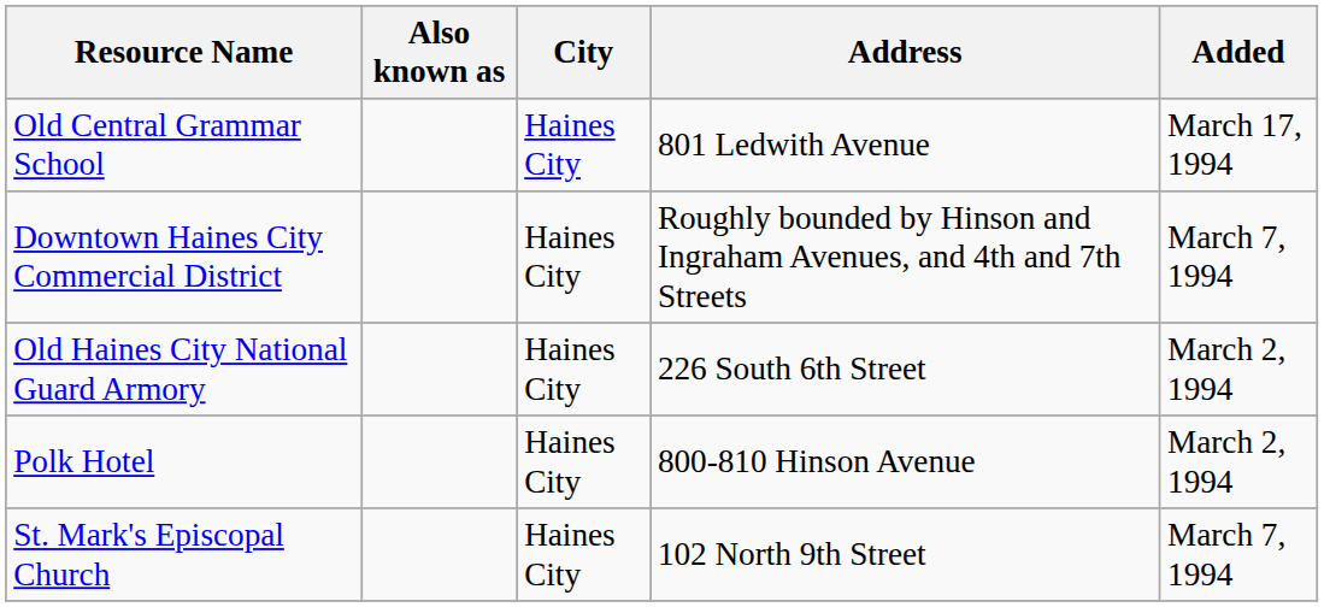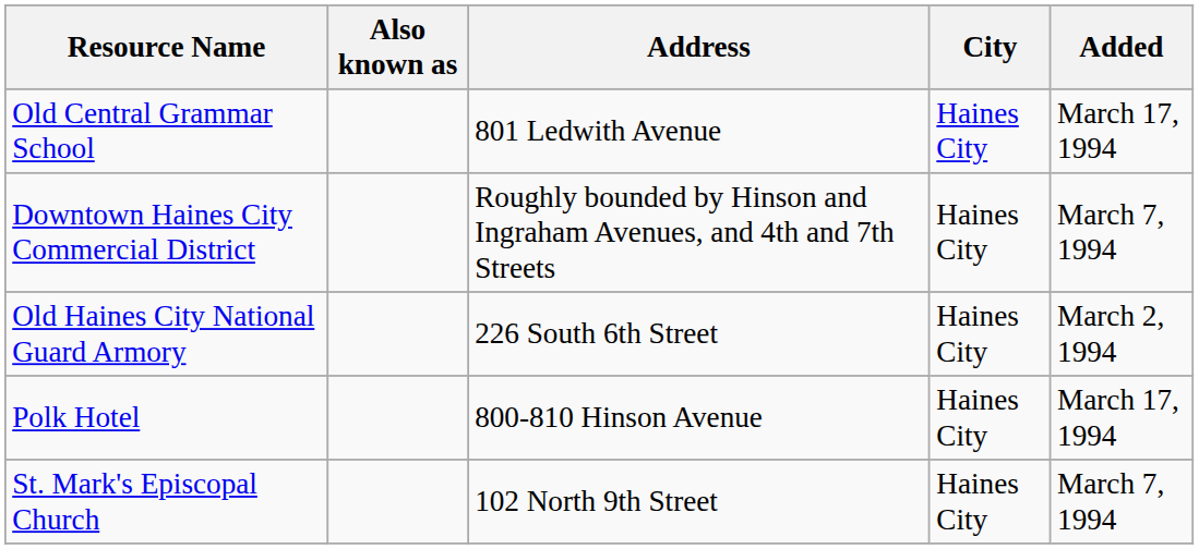 <table class="wikitable" style="font-size: 95%;">
 <tr>
 <th>Resource Name</th>
 <th>Also known as</th>
+<th>Address</th>
 <th>City</th>
-<th>Address</th>
 <th>Added</th>
 </tr>
 <tr>
 <td><a href='#'>Old Central Grammar School</a></td>
 <td></td>
+<td>801 Ledwith Avenue</td>
 <td><a href='#'>Haines City</a></td>
-<td>801 Ledwith Avenue</td>
 <td>March 17, 1994</td>
 </tr>
 <tr>
 <td><a href='#'>Downtown Haines City Commercial District</a></td>
 <td></td>
+<td>Roughly bounded by Hinson and Ingraham Avenues, and 4th and 7th Streets</td>
 <td>Haines City</td>
-<td>Roughly bounded by Hinson and Ingraham Avenues, and 4th and 7th Streets</td>
 <td>March 7, 1994</td>
 </tr>
 <tr>
 <td><a href='#'>Old Haines City National Guard Armory</a></td>
 <td></td>
+<td>226 South 6th Street</td>
 <td>Haines City</td>
-<td>226 South 6th Street</td>
 <td>March 2, 1994</td>
 </tr>
 <tr>
 <td><a href='#'>Polk Hotel</a></td>
 <td></td>
+<td>800-810 Hinson Avenue</td>
 <td>Haines City</td>
-<td>800-810 Hinson Avenue</td>
-<td>March 2, 1994</td>
+<td>March 17, 1994</td>
 </tr>
 <tr>
 <td><a href='#'>St. Mark's Episcopal Church</a></td>
 <td></td>
+<td>102 North 9th Street</td>
 <td>Haines City</td>
-<td>102 North 9th Street</td>
 <td>March 7, 1994</td>
 </tr>
 </table>
